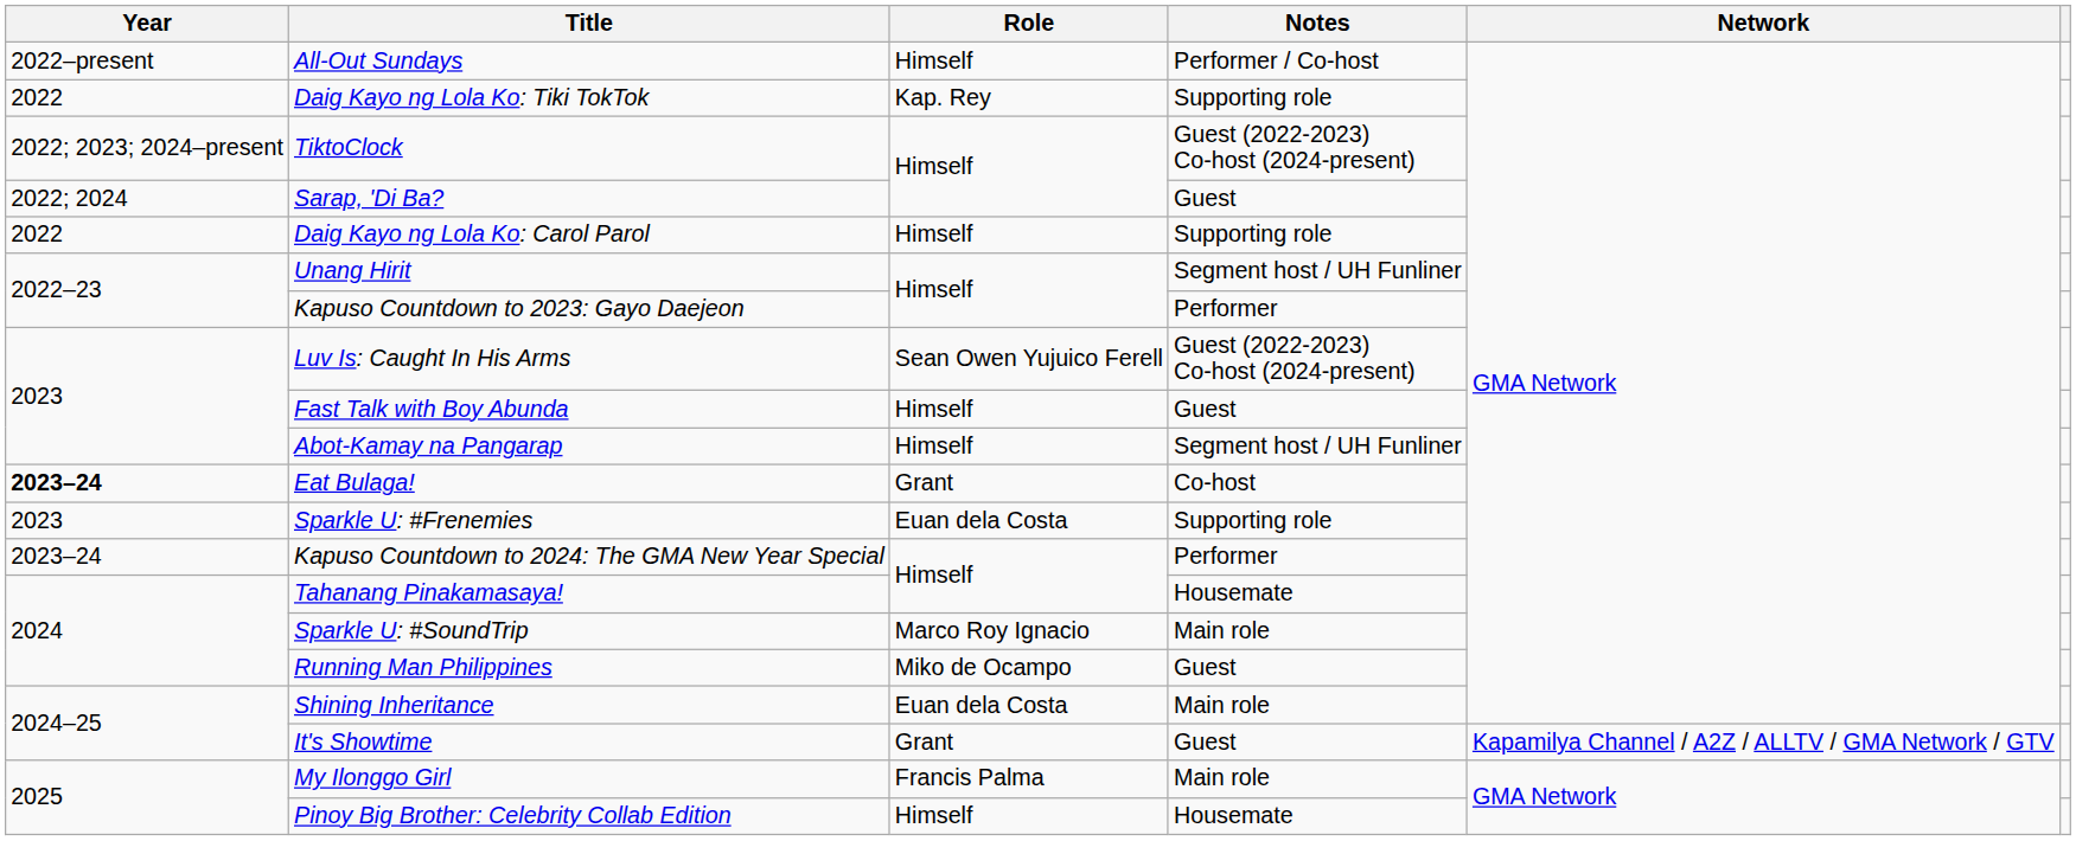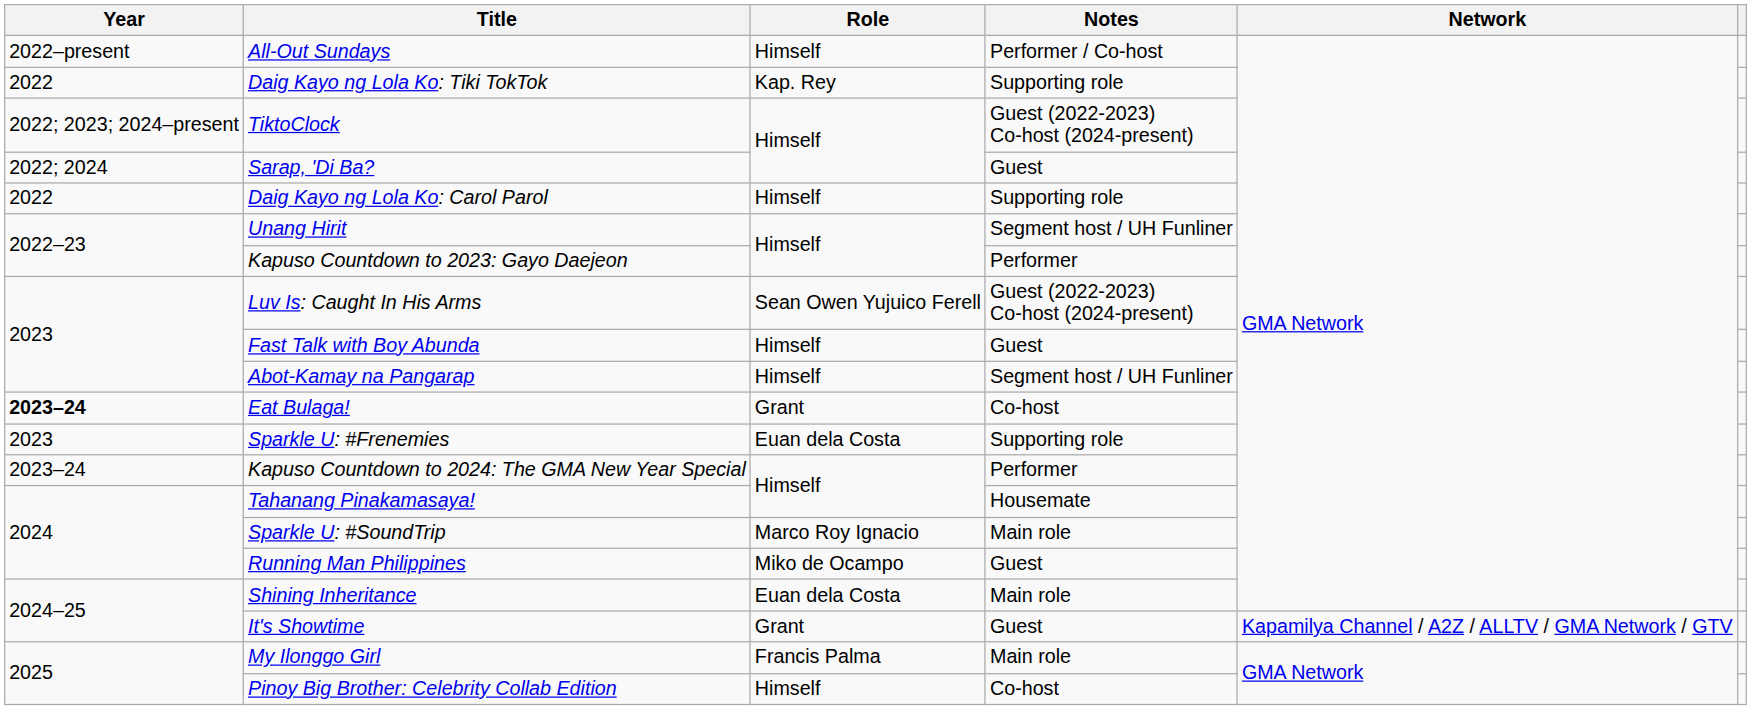 <table class="wikitable">
 <tr>
 <th>Year</th>
 <th>Title</th>
 <th>Role</th>
 <th>Notes</th>
 <th>Network</th>
 <th></th>
 </tr>
 <tr>
 <td>2022–present</td>
 <td><em><a href='#'>All-Out Sundays</a></em></td>
 <td rowspan="1">Himself</td>
 <td>Performer / Co-host</td>
 <td rowspan="17"><a href='#'>GMA Network</a></td>
 <td></td>
 </tr>
 <tr>
 <td>2022</td>
 <td><em><a href='#'>Daig Kayo ng Lola Ko</a>: Tiki TokTok</em></td>
 <td>Kap. Rey</td>
 <td>Supporting role</td>
 <td></td>
 </tr>
 <tr>
 <td>2022; 2023; 2024–present</td>
 <td><em><a href='#'>TiktoClock</a></em></td>
 <td rowspan="2">Himself</td>
 <td>Guest (2022-2023)<br>Co-host (2024-present)</td>
 <td></td>
 </tr>
 <tr>
 <td>2022; 2024</td>
 <td><em><a href='#'>Sarap, 'Di Ba?</a></em></td>
 <td>Guest</td>
 <td></td>
 </tr>
 <tr>
 <td>2022</td>
 <td><em><a href='#'>Daig Kayo ng Lola Ko</a>: Carol Parol</em></td>
 <td>Himself</td>
 <td>Supporting role</td>
 <td></td>
 </tr>
 <tr>
 <td rowspan="2">2022–23</td>
 <td><em><a href='#'>Unang Hirit</a></em></td>
 <td rowspan="2">Himself</td>
 <td>Segment host / UH Funliner</td>
 <td></td>
 </tr>
 <tr>
 <td><em>Kapuso Countdown to 2023: Gayo Daejeon</em></td>
 <td>Performer</td>
 <td></td>
 </tr>
 <tr>
 <td rowspan="3">2023</td>
 <td><em><a href='#'>Luv Is</a>: Caught In His Arms</em></td>
 <td>Sean Owen Yujuico Ferell</td>
 <td>Guest (2022-2023)<br>Co-host (2024-present)</td>
 <td></td>
 </tr>
 <tr>
 <td><em><a href='#'>Fast Talk with Boy Abunda</a></em></td>
 <td>Himself</td>
 <td>Guest</td>
 <td></td>
 </tr>
 <tr>
 <td><em><a href='#'>Abot-Kamay na Pangarap</a></em></td>
 <td>Himself</td>
 <td>Segment host / UH Funliner</td>
 <td></td>
 </tr>
 <tr>
 <td><strong>2023–24</strong></td>
 <td><em><a href='#'>Eat Bulaga!</a></em></td>
 <td>Grant</td>
 <td>Co-host</td>
 <td></td>
 </tr>
 <tr>
 <td>2023</td>
 <td><em><a href='#'>Sparkle U</a>: #Frenemies</em></td>
 <td>Euan dela Costa</td>
 <td>Supporting role</td>
 <td></td>
 </tr>
 <tr>
 <td>2023–24</td>
 <td><em>Kapuso Countdown to 2024: The GMA New Year Special</em></td>
 <td rowspan="2">Himself</td>
 <td>Performer</td>
 <td></td>
 </tr>
 <tr>
 <td rowspan="3">2024</td>
 <td><em><a href='#'>Tahanang Pinakamasaya!</a></em></td>
 <td>Housemate</td>
 <td></td>
 </tr>
 <tr>
 <td><em><a href='#'>Sparkle U</a>: #SoundTrip</em></td>
 <td>Marco Roy Ignacio</td>
 <td>Main role</td>
 <td></td>
 </tr>
 <tr>
 <td><em><a href='#'>Running Man Philippines</a></em></td>
 <td>Miko de Ocampo</td>
 <td>Guest</td>
 <td></td>
 </tr>
 <tr>
 <td rowspan="2">2024–25</td>
 <td><em><a href='#'>Shining Inheritance</a></em></td>
 <td>Euan dela Costa</td>
 <td>Main role</td>
 <td></td>
 </tr>
 <tr>
 <td><em><a href='#'>It's Showtime</a></em></td>
 <td>Grant</td>
 <td>Guest</td>
 <td><a href='#'>Kapamilya Channel</a> / <a href='#'>A2Z</a> / <a href='#'>ALLTV</a> / <a href='#'>GMA Network</a> / <a href='#'>GTV</a></td>
 <td></td>
 </tr>
 <tr>
 <td rowspan="2">2025</td>
 <td><em><a href='#'>My Ilonggo Girl</a></em></td>
 <td>Francis Palma</td>
 <td>Main role</td>
 <td rowspan="2"><a href='#'>GMA Network</a></td>
 <td></td>
 </tr>
 <tr>
 <td><em><a href='#'>Pinoy Big Brother: Celebrity Collab Edition</a></em></td>
 <td>Himself</td>
-<td>Housemate</td>
+<td>Co-host</td>
 <td></td>
 </tr>
 </table>
